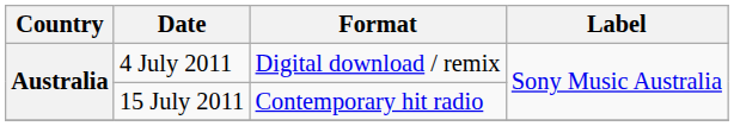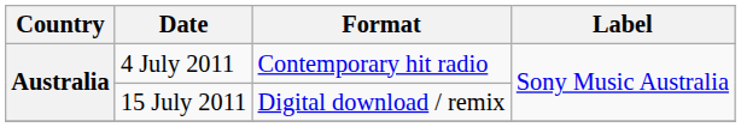 <table class="wikitable plainrowheaders">
 <tr>
 <th scope="col">Country</th>
 <th scope="col">Date</th>
 <th scope="col">Format</th>
 <th scope="col">Label</th>
 </tr>
 <tr>
 <th scope="row" rowspan="2">Australia</th>
 <td>4 July 2011</td>
-<td><a href='#'>Digital download</a> / remix</td>
+<td><a href='#'>Contemporary hit radio</a></td>
 <td rowspan="2"><a href='#'>Sony Music Australia</a></td>
 </tr>
 <tr>
 <td>15 July 2011</td>
-<td><a href='#'>Contemporary hit radio</a></td>
+<td><a href='#'>Digital download</a> / remix</td>
 </tr>
 <tr>
 </tr>
 </table>
